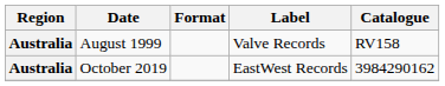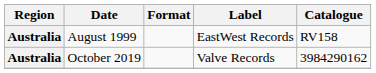 <table class="wikitable plainrowheaders">
 <tr>
 <th scope="col">Region</th>
 <th scope="col">Date</th>
 <th scope="col">Format</th>
 <th scope="col">Label</th>
 <th scope="col">Catalogue</th>
 </tr>
 <tr>
 <th>Australia</th>
 <td>August 1999</td>
 <td></td>
-<td>Valve Records</td>
+<td>EastWest Records</td>
 <td>RV158</td>
 </tr>
 <tr>
 <th>Australia</th>
 <td>October 2019</td>
 <td></td>
-<td>EastWest Records</td>
+<td>Valve Records</td>
 <td>3984290162</td>
 </tr>
 <tr>
 </tr>
 </table>
